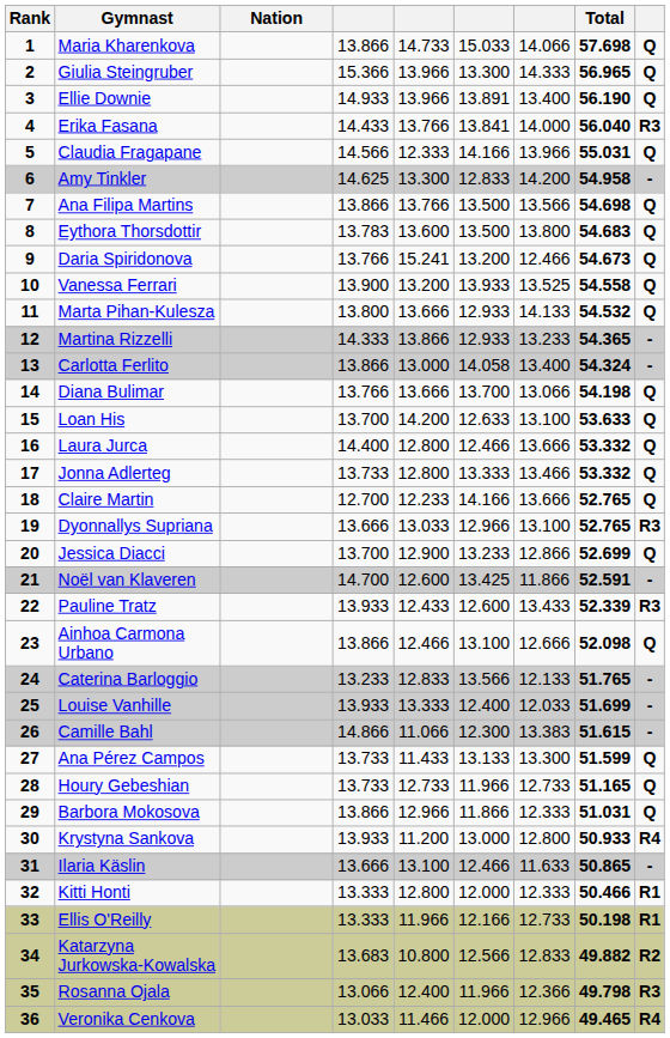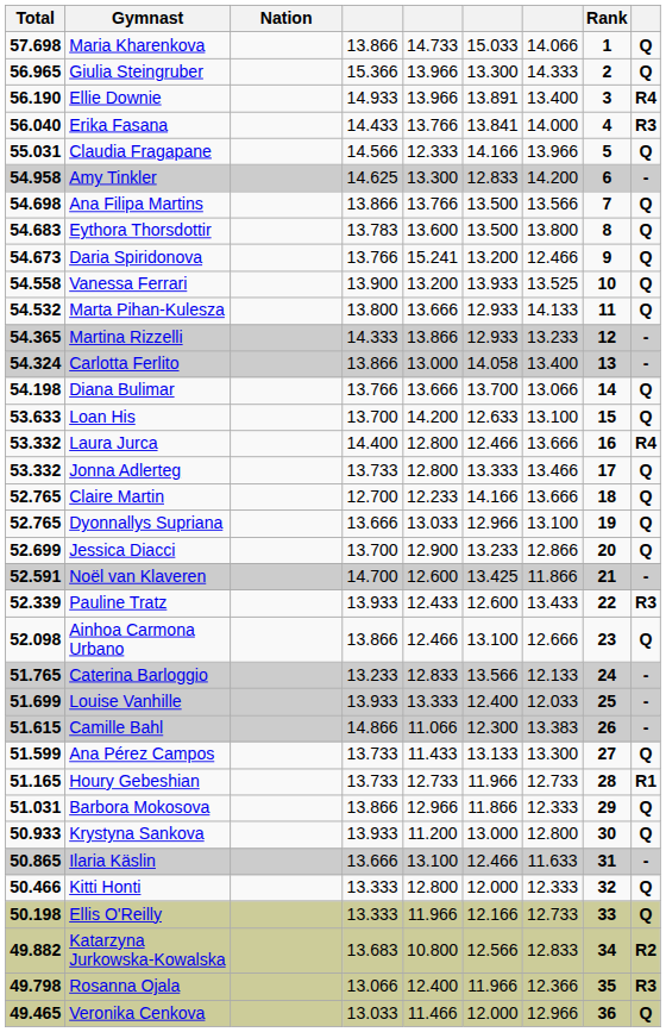 <table class="wikitable sortable" style="text-align:center; font-size:100%">
 <tr>
-<th scope="col" style="width:15px;">Rank</th>
+<th ! scope="col" style="width:50px;">Total</th>
 <th ! scope="col" style="width:150px;">Gymnast</th>
 <th ! scope="col" style="width:100px;">Nation</th>
 <th ! scope="col" style="width:50px;"></th>
 <th ! scope="col" style="width:50px;"></th>
 <th ! scope="col" style="width:50px;"></th>
 <th ! scope="col" style="width:50px;"></th>
-<th ! scope="col" style="width:50px;">Total</th>
+<th scope="col" style="width:15px;">Rank</th>
 <th ! scope="col" style="width:15px;"></th>
 </tr>
 <tr>
-<td scope=row style="text-align:center"><strong>1</strong></td>
+<td><strong>57.698</strong></td>
 <td align=left><a href='#'>Maria Kharenkova</a></td>
 <td style="text-align:left;"></td>
 <td>13.866</td>
 <td>14.733</td>
 <td>15.033</td>
 <td>14.066</td>
-<td><strong>57.698</strong></td>
+<td scope=row style="text-align:center"><strong>1</strong></td>
 <td><strong>Q</strong></td>
 </tr>
 <tr>
-<td scope=row style="text-align:center"><strong>2</strong></td>
+<td><strong>56.965</strong></td>
 <td align=left><a href='#'>Giulia Steingruber</a></td>
 <td style="text-align:left;"></td>
 <td>15.366</td>
 <td>13.966</td>
 <td>13.300</td>
 <td>14.333</td>
-<td><strong>56.965</strong></td>
+<td scope=row style="text-align:center"><strong>2</strong></td>
 <td><strong>Q</strong></td>
 </tr>
 <tr>
-<td scope=row style="text-align:center"><strong>3</strong></td>
+<td><strong>56.190</strong></td>
 <td align=left><a href='#'>Ellie Downie</a></td>
 <td style="text-align:left;"></td>
 <td>14.933</td>
 <td>13.966</td>
 <td>13.891</td>
 <td>13.400</td>
-<td><strong>56.190</strong></td>
-<td><strong>Q</strong></td>
+<td scope=row style="text-align:center"><strong>3</strong></td>
+<td><strong>R4</strong></td>
 </tr>
 <tr>
-<td scope=row style="text-align:center"><strong>4</strong></td>
+<td><strong>56.040</strong></td>
 <td align=left><a href='#'>Erika Fasana</a></td>
 <td style="text-align:left;"></td>
 <td>14.433</td>
 <td>13.766</td>
 <td>13.841</td>
 <td>14.000</td>
-<td><strong>56.040</strong></td>
+<td scope=row style="text-align:center"><strong>4</strong></td>
 <td><strong>R3</strong></td>
 </tr>
 <tr>
-<td scope=row style="text-align:center"><strong>5</strong></td>
+<td><strong>55.031</strong></td>
 <td align=left><a href='#'>Claudia Fragapane</a></td>
 <td style="text-align:left;"></td>
 <td>14.566</td>
 <td>12.333</td>
 <td>14.166</td>
 <td>13.966</td>
-<td><strong>55.031</strong></td>
+<td scope=row style="text-align:center"><strong>5</strong></td>
 <td><strong>Q</strong></td>
 </tr>
 <tr style="background:#cccccc;">
-<td scope=row style="text-align:center"><strong>6</strong></td>
+<td><strong>54.958</strong></td>
 <td align=left><a href='#'>Amy Tinkler</a></td>
 <td style="text-align:left;"></td>
 <td>14.625</td>
 <td>13.300</td>
 <td>12.833</td>
 <td>14.200</td>
-<td><strong>54.958</strong></td>
+<td scope=row style="text-align:center"><strong>6</strong></td>
 <td><strong>-</strong></td>
 </tr>
 <tr>
-<td scope=row style="text-align:center"><strong>7</strong></td>
+<td><strong>54.698</strong></td>
 <td align=left><a href='#'>Ana Filipa Martins</a></td>
 <td style="text-align:left;"></td>
 <td>13.866</td>
 <td>13.766</td>
 <td>13.500</td>
 <td>13.566</td>
-<td><strong>54.698</strong></td>
+<td scope=row style="text-align:center"><strong>7</strong></td>
 <td><strong>Q</strong></td>
 </tr>
 <tr>
-<td scope=row style="text-align:center"><strong>8</strong></td>
+<td><strong>54.683</strong></td>
 <td align=left><a href='#'>Eythora Thorsdottir</a></td>
 <td style="text-align:left;"></td>
 <td>13.783</td>
 <td>13.600</td>
 <td>13.500</td>
 <td>13.800</td>
-<td><strong>54.683</strong></td>
+<td scope=row style="text-align:center"><strong>8</strong></td>
 <td><strong>Q</strong></td>
 </tr>
 <tr>
-<td scope=row style="text-align:center"><strong>9</strong></td>
+<td><strong>54.673</strong></td>
 <td align=left><a href='#'>Daria Spiridonova</a></td>
 <td style="text-align:left;"></td>
 <td>13.766</td>
 <td>15.241</td>
 <td>13.200</td>
 <td>12.466</td>
-<td><strong>54.673</strong></td>
+<td scope=row style="text-align:center"><strong>9</strong></td>
 <td><strong>Q</strong></td>
 </tr>
 <tr>
-<td scope=row style="text-align:center"><strong>10</strong></td>
+<td><strong>54.558</strong></td>
 <td align=left><a href='#'>Vanessa Ferrari</a></td>
 <td style="text-align:left;"></td>
 <td>13.900</td>
 <td>13.200</td>
 <td>13.933</td>
 <td>13.525</td>
-<td><strong>54.558</strong></td>
+<td scope=row style="text-align:center"><strong>10</strong></td>
 <td><strong>Q</strong></td>
 </tr>
 <tr>
-<td scope=row style="text-align:center"><strong>11</strong></td>
+<td><strong>54.532</strong></td>
 <td align=left><a href='#'>Marta Pihan-Kulesza</a></td>
 <td style="text-align:left;"></td>
 <td>13.800</td>
 <td>13.666</td>
 <td>12.933</td>
 <td>14.133</td>
-<td><strong>54.532</strong></td>
+<td scope=row style="text-align:center"><strong>11</strong></td>
 <td><strong>Q</strong></td>
 </tr>
 <tr style="background:#cccccc;">
-<td scope=row style="text-align:center"><strong>12</strong></td>
+<td><strong>54.365</strong></td>
 <td align=left><a href='#'>Martina Rizzelli</a></td>
 <td style="text-align:left;"></td>
 <td>14.333</td>
 <td>13.866</td>
 <td>12.933</td>
 <td>13.233</td>
-<td><strong>54.365</strong></td>
+<td scope=row style="text-align:center"><strong>12</strong></td>
 <td><strong>-</strong></td>
 </tr>
 <tr style="background:#cccccc;">
-<td scope=row style="text-align:center"><strong>13</strong></td>
+<td><strong>54.324</strong></td>
 <td align=left><a href='#'>Carlotta Ferlito</a></td>
 <td style="text-align:left;"></td>
 <td>13.866</td>
 <td>13.000</td>
 <td>14.058</td>
 <td>13.400</td>
-<td><strong>54.324</strong></td>
+<td scope=row style="text-align:center"><strong>13</strong></td>
 <td><strong>-</strong></td>
 </tr>
 <tr>
-<td scope=row style="text-align:center"><strong>14</strong></td>
+<td><strong>54.198</strong></td>
 <td align=left><a href='#'>Diana Bulimar</a></td>
 <td style="text-align:left;"></td>
 <td>13.766</td>
 <td>13.666</td>
 <td>13.700</td>
 <td>13.066</td>
-<td><strong>54.198</strong></td>
+<td scope=row style="text-align:center"><strong>14</strong></td>
 <td><strong>Q</strong></td>
 </tr>
 <tr>
-<td scope=row style="text-align:center"><strong>15</strong></td>
+<td><strong>53.633</strong></td>
 <td align=left><a href='#'>Loan His</a></td>
 <td style="text-align:left;"></td>
 <td>13.700</td>
 <td>14.200</td>
 <td>12.633</td>
 <td>13.100</td>
-<td><strong>53.633</strong></td>
+<td scope=row style="text-align:center"><strong>15</strong></td>
 <td><strong>Q</strong></td>
 </tr>
 <tr>
-<td scope=row style="text-align:center"><strong>16</strong></td>
+<td><strong>53.332</strong></td>
 <td align=left><a href='#'>Laura Jurca</a></td>
 <td style="text-align:left;"></td>
 <td>14.400</td>
 <td>12.800</td>
 <td>12.466</td>
 <td>13.666</td>
-<td><strong>53.332</strong></td>
-<td><strong>Q</strong></td>
+<td scope=row style="text-align:center"><strong>16</strong></td>
+<td><strong>R4</strong></td>
 </tr>
 <tr>
-<td scope=row style="text-align:center"><strong>17</strong></td>
+<td><strong>53.332</strong></td>
 <td align=left><a href='#'>Jonna Adlerteg</a></td>
 <td style="text-align:left;"></td>
 <td>13.733</td>
 <td>12.800</td>
 <td>13.333</td>
 <td>13.466</td>
-<td><strong>53.332</strong></td>
+<td scope=row style="text-align:center"><strong>17</strong></td>
 <td><strong>Q</strong></td>
 </tr>
 <tr>
-<td scope=row style="text-align:center"><strong>18</strong></td>
+<td><strong>52.765</strong></td>
 <td align=left><a href='#'>Claire Martin</a></td>
 <td style="text-align:left;"></td>
 <td>12.700</td>
 <td>12.233</td>
 <td>14.166</td>
 <td>13.666</td>
-<td><strong>52.765</strong></td>
+<td scope=row style="text-align:center"><strong>18</strong></td>
 <td><strong>Q</strong></td>
 </tr>
 <tr>
-<td scope=row style="text-align:center"><strong>19</strong></td>
+<td><strong>52.765</strong></td>
 <td align=left><a href='#'>Dyonnallys Supriana</a></td>
 <td style="text-align:left;"></td>
 <td>13.666</td>
 <td>13.033</td>
 <td>12.966</td>
 <td>13.100</td>
-<td><strong>52.765</strong></td>
-<td><strong>R3</strong></td>
+<td scope=row style="text-align:center"><strong>19</strong></td>
+<td><strong>Q</strong></td>
 </tr>
 <tr>
-<td scope=row style="text-align:center"><strong>20</strong></td>
+<td><strong>52.699</strong></td>
 <td align=left><a href='#'>Jessica Diacci</a></td>
 <td style="text-align:left;"></td>
 <td>13.700</td>
 <td>12.900</td>
 <td>13.233</td>
 <td>12.866</td>
-<td><strong>52.699</strong></td>
+<td scope=row style="text-align:center"><strong>20</strong></td>
 <td><strong>Q</strong></td>
 </tr>
 <tr style="background:#cccccc;">
-<td scope=row style="text-align:center"><strong>21</strong></td>
+<td><strong>52.591</strong></td>
 <td align=left><a href='#'>Noël van Klaveren</a></td>
 <td style="text-align:left;"></td>
 <td>14.700</td>
 <td>12.600</td>
 <td>13.425</td>
 <td>11.866</td>
-<td><strong>52.591</strong></td>
+<td scope=row style="text-align:center"><strong>21</strong></td>
 <td><strong>-</strong></td>
 </tr>
 <tr>
-<td scope=row style="text-align:center"><strong>22</strong></td>
+<td><strong>52.339</strong></td>
 <td align=left><a href='#'>Pauline Tratz</a></td>
 <td style="text-align:left;"></td>
 <td>13.933</td>
 <td>12.433</td>
 <td>12.600</td>
 <td>13.433</td>
-<td><strong>52.339</strong></td>
+<td scope=row style="text-align:center"><strong>22</strong></td>
 <td><strong>R3</strong></td>
 </tr>
 <tr>
-<td scope=row style="text-align:center"><strong>23</strong></td>
+<td><strong>52.098</strong></td>
 <td align=left><a href='#'>Ainhoa Carmona Urbano</a></td>
 <td style="text-align:left;"></td>
 <td>13.866</td>
 <td>12.466</td>
 <td>13.100</td>
 <td>12.666</td>
-<td><strong>52.098</strong></td>
+<td scope=row style="text-align:center"><strong>23</strong></td>
 <td><strong>Q</strong></td>
 </tr>
 <tr style="background:#cccccc;">
-<td scope=row style="text-align:center"><strong>24</strong></td>
+<td><strong>51.765</strong></td>
 <td align=left><a href='#'>Caterina Barloggio</a></td>
 <td style="text-align:left;"></td>
 <td>13.233</td>
 <td>12.833</td>
 <td>13.566</td>
 <td>12.133</td>
-<td><strong>51.765</strong></td>
+<td scope=row style="text-align:center"><strong>24</strong></td>
 <td><strong>-</strong></td>
 </tr>
 <tr style="background:#cccccc;">
-<td scope=row style="text-align:center"><strong>25</strong></td>
+<td><strong>51.699</strong></td>
 <td align=left><a href='#'>Louise Vanhille</a></td>
 <td style="text-align:left;"></td>
 <td>13.933</td>
 <td>13.333</td>
 <td>12.400</td>
 <td>12.033</td>
-<td><strong>51.699</strong></td>
+<td scope=row style="text-align:center"><strong>25</strong></td>
 <td><strong>-</strong></td>
 </tr>
 <tr style="background:#cccccc;">
-<td scope=row style="text-align:center"><strong>26</strong></td>
+<td><strong>51.615</strong></td>
 <td align=left><a href='#'>Camille Bahl</a></td>
 <td style="text-align:left;"></td>
 <td>14.866</td>
 <td>11.066</td>
 <td>12.300</td>
 <td>13.383</td>
-<td><strong>51.615</strong></td>
+<td scope=row style="text-align:center"><strong>26</strong></td>
 <td><strong>-</strong></td>
 </tr>
 <tr>
-<td scope=row style="text-align:center"><strong>27</strong></td>
+<td><strong>51.599</strong></td>
 <td align=left><a href='#'>Ana Pérez Campos</a></td>
 <td style="text-align:left;"></td>
 <td>13.733</td>
 <td>11.433</td>
 <td>13.133</td>
 <td>13.300</td>
-<td><strong>51.599</strong></td>
+<td scope=row style="text-align:center"><strong>27</strong></td>
 <td><strong>Q</strong></td>
 </tr>
 <tr>
-<td scope=row style="text-align:center"><strong>28</strong></td>
+<td><strong>51.165</strong></td>
 <td align=left><a href='#'>Houry Gebeshian</a></td>
 <td style="text-align:left;"></td>
 <td>13.733</td>
 <td>12.733</td>
 <td>11.966</td>
 <td>12.733</td>
-<td><strong>51.165</strong></td>
-<td><strong>Q</strong></td>
+<td scope=row style="text-align:center"><strong>28</strong></td>
+<td><strong>R1</strong></td>
 </tr>
 <tr>
-<td scope=row style="text-align:center"><strong>29</strong></td>
+<td><strong>51.031</strong></td>
 <td align=left><a href='#'>Barbora Mokosova</a></td>
 <td style="text-align:left;"></td>
 <td>13.866</td>
 <td>12.966</td>
 <td>11.866</td>
 <td>12.333</td>
-<td><strong>51.031</strong></td>
+<td scope=row style="text-align:center"><strong>29</strong></td>
 <td><strong>Q</strong></td>
 </tr>
 <tr>
-<td scope=row style="text-align:center"><strong>30</strong></td>
+<td><strong>50.933</strong></td>
 <td align=left><a href='#'>Krystyna Sankova</a></td>
 <td style="text-align:left;"></td>
 <td>13.933</td>
 <td>11.200</td>
 <td>13.000</td>
 <td>12.800</td>
-<td><strong>50.933</strong></td>
-<td><strong>R4</strong></td>
+<td scope=row style="text-align:center"><strong>30</strong></td>
+<td><strong>Q</strong></td>
 </tr>
 <tr style="background:#cccccc;">
-<td scope=row style="text-align:center"><strong>31</strong></td>
+<td><strong>50.865</strong></td>
 <td align=left><a href='#'>Ilaria Käslin</a></td>
 <td style="text-align:left;"></td>
 <td>13.666</td>
 <td>13.100</td>
 <td>12.466</td>
 <td>11.633</td>
-<td><strong>50.865</strong></td>
+<td scope=row style="text-align:center"><strong>31</strong></td>
 <td><strong>-</strong></td>
 </tr>
 <tr>
-<td scope=row style="text-align:center"><strong>32</strong></td>
+<td><strong>50.466</strong></td>
 <td align=left><a href='#'>Kitti Honti</a></td>
 <td style="text-align:left;"></td>
 <td>13.333</td>
 <td>12.800</td>
 <td>12.000</td>
 <td>12.333</td>
-<td><strong>50.466</strong></td>
-<td><strong>R1</strong></td>
+<td scope=row style="text-align:center"><strong>32</strong></td>
+<td><strong>Q</strong></td>
 </tr>
 <tr style="background:#cccc99;">
-<td scope=row style="text-align:center"><strong>33</strong></td>
+<td><strong>50.198</strong></td>
 <td align=left><a href='#'>Ellis O'Reilly</a></td>
 <td style="text-align:left;"></td>
 <td>13.333</td>
 <td>11.966</td>
 <td>12.166</td>
 <td>12.733</td>
-<td><strong>50.198</strong></td>
-<td><strong>R1</strong></td>
+<td scope=row style="text-align:center"><strong>33</strong></td>
+<td><strong>Q</strong></td>
 </tr>
 <tr style="background:#cccc99;">
-<td scope=row style="text-align:center"><strong>34</strong></td>
+<td><strong>49.882</strong></td>
 <td align=left><a href='#'>Katarzyna Jurkowska-Kowalska</a></td>
 <td style="text-align:left;"></td>
 <td>13.683</td>
 <td>10.800</td>
 <td>12.566</td>
 <td>12.833</td>
-<td><strong>49.882</strong></td>
+<td scope=row style="text-align:center"><strong>34</strong></td>
 <td><strong>R2</strong></td>
 </tr>
 <tr style="background:#cccc99;">
-<td scope=row style="text-align:center"><strong>35</strong></td>
+<td><strong>49.798</strong></td>
 <td align=left><a href='#'>Rosanna Ojala</a></td>
 <td style="text-align:left;"></td>
 <td>13.066</td>
 <td>12.400</td>
 <td>11.966</td>
 <td>12.366</td>
-<td><strong>49.798</strong></td>
+<td scope=row style="text-align:center"><strong>35</strong></td>
 <td><strong>R3</strong></td>
 </tr>
 <tr style="background:#cccc99;">
-<td scope=row style="text-align:center"><strong>36</strong></td>
+<td><strong>49.465</strong></td>
 <td align=left><a href='#'>Veronika Cenkova</a></td>
 <td style="text-align:left;"></td>
 <td>13.033</td>
 <td>11.466</td>
 <td>12.000</td>
 <td>12.966</td>
-<td><strong>49.465</strong></td>
-<td><strong>R4</strong></td>
+<td scope=row style="text-align:center"><strong>36</strong></td>
+<td><strong>Q</strong></td>
 </tr>
 </table>
